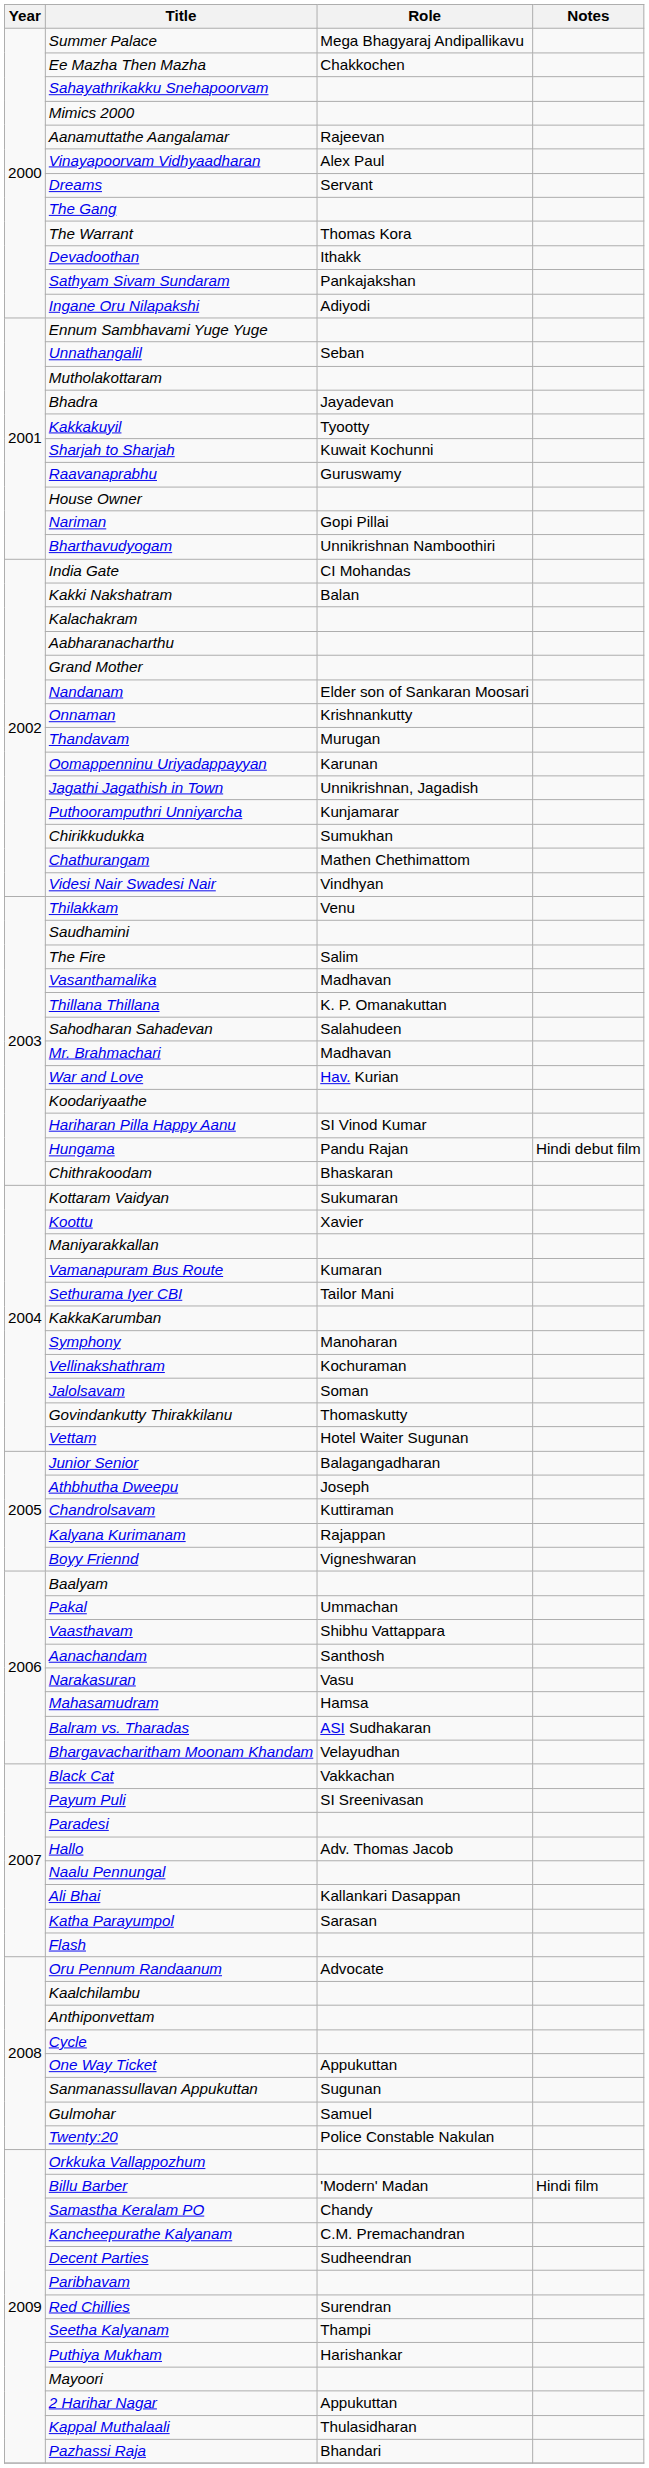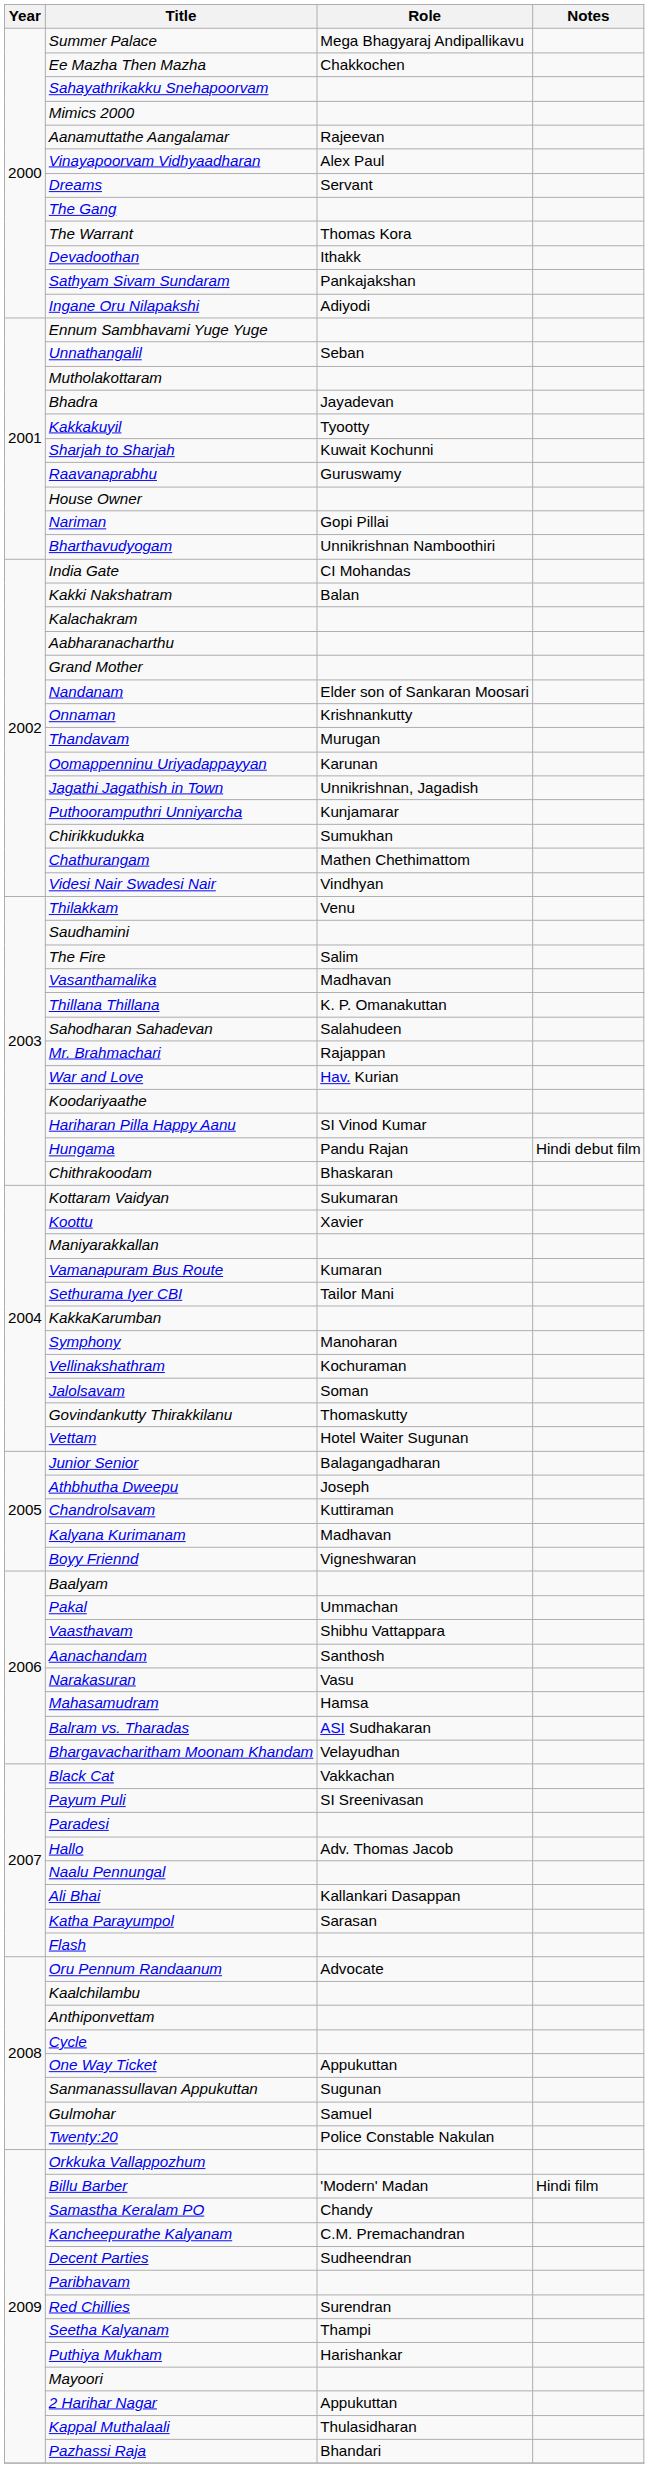 <table class="wikitable sortable">
 <tr>
 <th>Year</th>
 <th>Title</th>
 <th>Role</th>
 <th class="unsortable">Notes</th>
 </tr>
 <tr>
 <td rowspan=12>2000</td>
 <td><em>Summer Palace</em></td>
 <td>Mega Bhagyaraj Andipallikavu</td>
 <td></td>
 </tr>
 <tr>
 <td><em>Ee Mazha Then Mazha</em></td>
 <td>Chakkochen</td>
 <td></td>
 </tr>
 <tr>
 <td><em><a href='#'>Sahayathrikakku Snehapoorvam</a></em></td>
 <td></td>
 <td></td>
 </tr>
 <tr>
 <td><em>Mimics 2000</em></td>
 <td></td>
 <td></td>
 </tr>
 <tr>
 <td><em>Aanamuttathe Aangalamar</em></td>
 <td>Rajeevan</td>
 <td></td>
 </tr>
 <tr>
 <td><em><a href='#'>Vinayapoorvam Vidhyaadharan</a></em></td>
 <td>Alex Paul</td>
 <td></td>
 </tr>
 <tr>
 <td><em><a href='#'>Dreams</a></em></td>
 <td>Servant</td>
 <td></td>
 </tr>
 <tr>
 <td><em><a href='#'>The Gang</a></em></td>
 <td></td>
 <td></td>
 </tr>
 <tr>
 <td><em>The Warrant</em></td>
 <td>Thomas Kora</td>
 <td></td>
 </tr>
 <tr>
 <td><em><a href='#'>Devadoothan</a></em></td>
 <td>Ithakk</td>
 <td></td>
 </tr>
 <tr>
 <td><em><a href='#'>Sathyam Sivam Sundaram</a></em></td>
 <td>Pankajakshan</td>
 <td></td>
 </tr>
 <tr>
 <td><em><a href='#'>Ingane Oru Nilapakshi</a></em></td>
 <td>Adiyodi</td>
 <td></td>
 </tr>
 <tr>
 <td rowspan=10>2001</td>
 <td><em>Ennum Sambhavami Yuge Yuge</em></td>
 <td></td>
 <td></td>
 </tr>
 <tr>
 <td><em><a href='#'>Unnathangalil</a></em></td>
 <td>Seban</td>
 <td></td>
 </tr>
 <tr>
 <td><em>Mutholakottaram</em></td>
 <td></td>
 <td></td>
 </tr>
 <tr>
 <td><em>Bhadra</em></td>
 <td>Jayadevan</td>
 <td></td>
 </tr>
 <tr>
 <td><em><a href='#'>Kakkakuyil</a></em></td>
 <td>Tyootty</td>
 <td></td>
 </tr>
 <tr>
 <td><em><a href='#'>Sharjah to Sharjah</a></em></td>
 <td>Kuwait Kochunni</td>
 <td></td>
 </tr>
 <tr>
 <td><em><a href='#'>Raavanaprabhu</a></em></td>
 <td>Guruswamy</td>
 <td></td>
 </tr>
 <tr>
 <td><em>House Owner</em></td>
 <td></td>
 <td></td>
 </tr>
 <tr>
 <td><em><a href='#'>Nariman</a></em></td>
 <td>Gopi Pillai</td>
 <td></td>
 </tr>
 <tr>
 <td><em><a href='#'>Bharthavudyogam</a></em></td>
 <td>Unnikrishnan Namboothiri</td>
 <td></td>
 </tr>
 <tr>
 <td rowspan=14>2002</td>
 <td><em>India Gate</em></td>
 <td>CI Mohandas</td>
 <td></td>
 </tr>
 <tr>
 <td><em>Kakki Nakshatram</em></td>
 <td>Balan</td>
 <td></td>
 </tr>
 <tr>
 <td><em>Kalachakram</em></td>
 <td></td>
 <td></td>
 </tr>
 <tr>
 <td><em>Aabharanacharthu</em></td>
 <td></td>
 <td></td>
 </tr>
 <tr>
 <td><em>Grand Mother</em></td>
 <td></td>
 <td></td>
 </tr>
 <tr>
 <td><em><a href='#'>Nandanam</a></em></td>
 <td>Elder son of Sankaran Moosari</td>
 <td></td>
 </tr>
 <tr>
 <td><em><a href='#'>Onnaman</a></em></td>
 <td>Krishnankutty</td>
 <td></td>
 </tr>
 <tr>
 <td><em><a href='#'>Thandavam</a></em></td>
 <td>Murugan</td>
 <td></td>
 </tr>
 <tr>
 <td><em><a href='#'>Oomappenninu Uriyadappayyan</a></em></td>
 <td>Karunan</td>
 <td></td>
 </tr>
 <tr>
 <td><em><a href='#'>Jagathi Jagathish in Town</a></em></td>
 <td>Unnikrishnan, Jagadish</td>
 <td></td>
 </tr>
 <tr>
 <td><em><a href='#'>Puthooramputhri Unniyarcha</a></em></td>
 <td>Kunjamarar</td>
 <td></td>
 </tr>
 <tr>
 <td><em>Chirikkudukka</em></td>
 <td>Sumukhan</td>
 <td></td>
 </tr>
 <tr>
 <td><em><a href='#'>Chathurangam</a></em></td>
 <td>Mathen Chethimattom</td>
 <td></td>
 </tr>
 <tr>
 <td><em><a href='#'>Videsi Nair Swadesi Nair</a></em></td>
 <td>Vindhyan</td>
 <td></td>
 </tr>
 <tr>
 <td rowspan=12>2003</td>
 <td><em><a href='#'>Thilakkam</a></em></td>
 <td>Venu</td>
 <td></td>
 </tr>
 <tr>
 <td><em>Saudhamini</em></td>
 <td></td>
 <td></td>
 </tr>
 <tr>
 <td><em>The Fire</em></td>
 <td>Salim</td>
 <td></td>
 </tr>
 <tr>
 <td><em><a href='#'>Vasanthamalika</a></em></td>
 <td>Madhavan</td>
 <td></td>
 </tr>
 <tr>
 <td><em><a href='#'>Thillana Thillana</a></em></td>
 <td>K. P. Omanakuttan</td>
 <td></td>
 </tr>
 <tr>
 <td><em>Sahodharan Sahadevan</em></td>
 <td>Salahudeen</td>
 <td></td>
 </tr>
 <tr>
 <td><em><a href='#'>Mr. Brahmachari</a></em></td>
-<td>Madhavan</td>
+<td>Rajappan</td>
 <td></td>
 </tr>
 <tr>
 <td><em><a href='#'>War and Love</a></em></td>
 <td><a href='#'>Hav.</a> Kurian</td>
 <td></td>
 </tr>
 <tr>
 <td><em>Koodariyaathe</em></td>
 <td></td>
 <td></td>
 </tr>
 <tr>
 <td><em><a href='#'>Hariharan Pilla Happy Aanu</a></em></td>
 <td>SI Vinod Kumar</td>
 <td></td>
 </tr>
 <tr>
 <td><em><a href='#'>Hungama</a></em></td>
 <td>Pandu Rajan</td>
 <td>Hindi debut film</td>
 </tr>
 <tr>
 <td><em>Chithrakoodam</em></td>
 <td>Bhaskaran</td>
 <td></td>
 </tr>
 <tr>
 <td rowspan=11>2004</td>
 <td><em>Kottaram Vaidyan</em></td>
 <td>Sukumaran</td>
 <td></td>
 </tr>
 <tr>
 <td><em><a href='#'>Koottu</a></em></td>
 <td>Xavier</td>
 <td></td>
 </tr>
 <tr>
 <td><em>Maniyarakkallan</em></td>
 <td></td>
 <td></td>
 </tr>
 <tr>
 <td><em><a href='#'>Vamanapuram Bus Route</a></em></td>
 <td>Kumaran</td>
 <td></td>
 </tr>
 <tr>
 <td><em><a href='#'>Sethurama Iyer CBI</a></em></td>
 <td>Tailor Mani</td>
 <td></td>
 </tr>
 <tr>
 <td><em>KakkaKarumban</em></td>
 <td></td>
 <td></td>
 </tr>
 <tr>
 <td><em><a href='#'>Symphony</a></em></td>
 <td>Manoharan</td>
 <td></td>
 </tr>
 <tr>
 <td><em><a href='#'>Vellinakshathram</a></em></td>
 <td>Kochuraman</td>
 <td></td>
 </tr>
 <tr>
 <td><em><a href='#'>Jalolsavam</a></em></td>
 <td>Soman</td>
 <td></td>
 </tr>
 <tr>
 <td><em>Govindankutty Thirakkilanu</em></td>
 <td>Thomaskutty</td>
 <td></td>
 </tr>
 <tr>
 <td><em><a href='#'>Vettam</a></em></td>
 <td>Hotel Waiter Sugunan</td>
 <td></td>
 </tr>
 <tr>
 <td rowspan=5>2005</td>
 <td><em><a href='#'>Junior Senior</a></em></td>
 <td>Balagangadharan</td>
 <td></td>
 </tr>
 <tr>
 <td><em><a href='#'>Athbhutha Dweepu</a></em></td>
 <td>Joseph</td>
 <td></td>
 </tr>
 <tr>
 <td><em><a href='#'>Chandrolsavam</a></em></td>
 <td>Kuttiraman</td>
 <td></td>
 </tr>
 <tr>
 <td><em><a href='#'>Kalyana Kurimanam</a></em></td>
-<td>Rajappan</td>
+<td>Madhavan</td>
 <td></td>
 </tr>
 <tr>
 <td><em><a href='#'>Boyy Friennd</a></em></td>
 <td>Vigneshwaran</td>
 <td></td>
 </tr>
 <tr>
 <td rowspan=8>2006</td>
 <td><em>Baalyam</em></td>
 <td></td>
 <td></td>
 </tr>
 <tr>
 <td><em><a href='#'>Pakal</a></em></td>
 <td>Ummachan</td>
 <td></td>
 </tr>
 <tr>
 <td><em><a href='#'>Vaasthavam</a></em></td>
 <td>Shibhu Vattappara</td>
 <td></td>
 </tr>
 <tr>
 <td><em><a href='#'>Aanachandam</a></em></td>
 <td>Santhosh</td>
 <td></td>
 </tr>
 <tr>
 <td><em><a href='#'>Narakasuran</a></em></td>
 <td>Vasu</td>
 <td></td>
 </tr>
 <tr>
 <td><em><a href='#'>Mahasamudram</a></em></td>
 <td>Hamsa</td>
 <td></td>
 </tr>
 <tr>
 <td><em><a href='#'>Balram vs. Tharadas</a></em></td>
 <td><a href='#'>ASI</a> Sudhakaran</td>
 <td></td>
 </tr>
 <tr>
 <td><em><a href='#'>Bhargavacharitham Moonam Khandam</a></em></td>
 <td>Velayudhan</td>
 <td></td>
 </tr>
 <tr>
 <td rowspan=8>2007</td>
 <td><em><a href='#'>Black Cat</a></em></td>
 <td>Vakkachan</td>
 <td></td>
 </tr>
 <tr>
 <td><em><a href='#'>Payum Puli</a></em></td>
 <td>SI Sreenivasan</td>
 <td></td>
 </tr>
 <tr>
 <td><em><a href='#'>Paradesi</a></em></td>
 <td></td>
 <td></td>
 </tr>
 <tr>
 <td><em><a href='#'>Hallo</a></em></td>
 <td>Adv. Thomas Jacob</td>
 <td></td>
 </tr>
 <tr>
 <td><em><a href='#'>Naalu Pennungal</a></em></td>
 <td></td>
 <td></td>
 </tr>
 <tr>
 <td><em><a href='#'>Ali Bhai</a></em></td>
 <td>Kallankari Dasappan</td>
 <td></td>
 </tr>
 <tr>
 <td><em><a href='#'>Katha Parayumpol</a></em></td>
 <td>Sarasan</td>
 <td></td>
 </tr>
 <tr>
 <td><em><a href='#'>Flash</a></em></td>
 <td></td>
 <td></td>
 </tr>
 <tr>
 <td rowspan=8>2008</td>
 <td><em><a href='#'>Oru Pennum Randaanum</a></em></td>
 <td>Advocate</td>
 <td></td>
 </tr>
 <tr>
 <td><em>Kaalchilambu</em></td>
 <td></td>
 <td></td>
 </tr>
 <tr>
 <td><em>Anthiponvettam</em></td>
 <td></td>
 <td></td>
 </tr>
 <tr>
 <td><em><a href='#'>Cycle</a></em></td>
 <td></td>
 <td></td>
 </tr>
 <tr>
 <td><em><a href='#'>One Way Ticket</a></em></td>
 <td>Appukuttan</td>
 <td></td>
 </tr>
 <tr>
 <td><em>Sanmanassullavan Appukuttan</em></td>
 <td>Sugunan</td>
 <td></td>
 </tr>
 <tr>
 <td><em>Gulmohar</em></td>
 <td>Samuel</td>
 <td></td>
 </tr>
 <tr>
 <td><em><a href='#'>Twenty:20</a></em></td>
 <td>Police Constable Nakulan</td>
 <td></td>
 </tr>
 <tr>
 <td rowspan=13>2009</td>
 <td><em><a href='#'>Orkkuka Vallappozhum</a></em></td>
 <td></td>
 <td></td>
 </tr>
 <tr>
 <td><em><a href='#'>Billu Barber</a></em></td>
 <td>'Modern' Madan</td>
 <td>Hindi film</td>
 </tr>
 <tr>
 <td><em><a href='#'>Samastha Keralam PO</a></em></td>
 <td>Chandy</td>
 <td></td>
 </tr>
 <tr>
 <td><em><a href='#'>Kancheepurathe Kalyanam</a></em></td>
 <td>C.M. Premachandran</td>
 <td></td>
 </tr>
 <tr>
 <td><em><a href='#'>Decent Parties</a></em></td>
 <td>Sudheendran</td>
 <td></td>
 </tr>
 <tr>
 <td><em><a href='#'>Paribhavam</a></em></td>
 <td></td>
 <td></td>
 </tr>
 <tr>
 <td><em><a href='#'>Red Chillies</a></em></td>
 <td>Surendran</td>
 <td></td>
 </tr>
 <tr>
 <td><em><a href='#'>Seetha Kalyanam</a></em></td>
 <td>Thampi</td>
 <td></td>
 </tr>
 <tr>
 <td><em><a href='#'>Puthiya Mukham</a></em></td>
 <td>Harishankar</td>
 <td></td>
 </tr>
 <tr>
 <td><em>Mayoori</em></td>
 <td></td>
 <td></td>
 </tr>
 <tr>
 <td><em><a href='#'>2 Harihar Nagar</a></em></td>
 <td>Appukuttan</td>
 <td></td>
 </tr>
 <tr>
 <td><em><a href='#'>Kappal Muthalaali</a></em></td>
 <td>Thulasidharan</td>
 <td></td>
 </tr>
 <tr>
 <td><em><a href='#'>Pazhassi Raja</a></em></td>
 <td>Bhandari</td>
 <td></td>
 </tr>
 <tr>
 </tr>
 </table>
